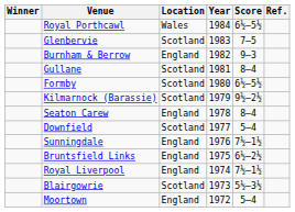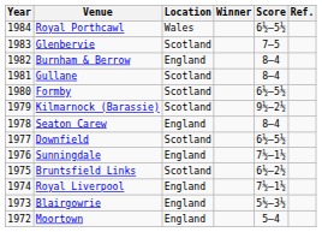 <table class="wikitable sortable" style="font-size:95%;">
 <tr>
-<th>Winner</th>
+<th>Year</th>
 <th>Venue</th>
 <th>Location</th>
-<th>Year</th>
+<th>Winner</th>
 <th>Score</th>
 <th>Ref.</th>
 </tr>
 <tr>
-<td></td>
+<td align=center>1984</td>
 <td><a href='#'>Royal Porthcawl</a></td>
 <td>Wales</td>
-<td align=center>1984</td>
+<td></td>
 <td align=center>6½–5½</td>
 <td></td>
 </tr>
 <tr>
-<td></td>
+<td align=center>1983</td>
 <td><a href='#'>Glenbervie</a></td>
 <td>Scotland</td>
-<td align=center>1983</td>
+<td></td>
 <td align=center>7–5</td>
 <td></td>
 </tr>
 <tr>
-<td></td>
+<td align=center>1982</td>
 <td><a href='#'>Burnham & Berrow</a></td>
 <td>England</td>
-<td align=center>1982</td>
-<td align=center>9–3</td>
 <td></td>
-</tr>
-<tr>
-<td></td>
-<td><a href='#'>Gullane</a></td>
-<td>Scotland</td>
-<td align=center>1981</td>
 <td align=center>8–4</td>
 <td></td>
 </tr>
 <tr>
+<td align=center>1981</td>
+<td><a href='#'>Gullane</a></td>
+<td>Scotland</td>
 <td></td>
+<td align=center>8–4</td>
+<td></td>
+</tr>
+<tr>
+<td align=center>1980</td>
 <td><a href='#'>Formby</a></td>
 <td>Scotland</td>
-<td align=center>1980</td>
+<td></td>
 <td align=center>6½–5½</td>
 <td></td>
 </tr>
 <tr>
-<td></td>
+<td align=center>1979</td>
 <td><a href='#'>Kilmarnock (Barassie)</a></td>
 <td>Scotland</td>
-<td align=center>1979</td>
+<td></td>
 <td align=center>9½–2½</td>
 <td></td>
 </tr>
 <tr>
-<td></td>
+<td align=center>1978</td>
 <td><a href='#'>Seaton Carew</a></td>
 <td>England</td>
-<td align=center>1978</td>
+<td></td>
 <td align=center>8–4</td>
 <td></td>
 </tr>
 <tr>
-<td></td>
+<td align=center>1977</td>
 <td><a href='#'>Downfield</a></td>
 <td>Scotland</td>
-<td align=center>1977</td>
-<td align=center>5–4</td>
+<td></td>
+<td align=center>6½–5½</td>
 <td></td>
 </tr>
 <tr>
-<td></td>
+<td align=center>1976</td>
 <td><a href='#'>Sunningdale</a></td>
 <td>England</td>
-<td align=center>1976</td>
+<td></td>
 <td align=center>7½–1½</td>
 <td></td>
 </tr>
 <tr>
+<td align=center>1975</td>
+<td><a href='#'>Bruntsfield Links</a></td>
+<td>Scotland</td>
 <td></td>
-<td><a href='#'>Bruntsfield Links</a></td>
-<td>England</td>
-<td align=center>1975</td>
 <td align=center>6½–2½</td>
 <td></td>
 </tr>
 <tr>
-<td></td>
+<td align=center>1974</td>
 <td><a href='#'>Royal Liverpool</a></td>
 <td>England</td>
-<td align=center>1974</td>
+<td></td>
 <td align=center>7½–1½</td>
 <td></td>
 </tr>
 <tr>
+<td align=center>1973</td>
+<td><a href='#'>Blairgowrie</a></td>
+<td>England</td>
 <td></td>
-<td><a href='#'>Blairgowrie</a></td>
-<td>Scotland</td>
-<td align=center>1973</td>
 <td align=center>5½–3½</td>
 <td></td>
 </tr>
 <tr>
-<td></td>
+<td align=center>1972</td>
 <td><a href='#'>Moortown</a></td>
 <td>England</td>
-<td align=center>1972</td>
+<td></td>
 <td align=center>5–4</td>
 <td></td>
 </tr>
 </table>
